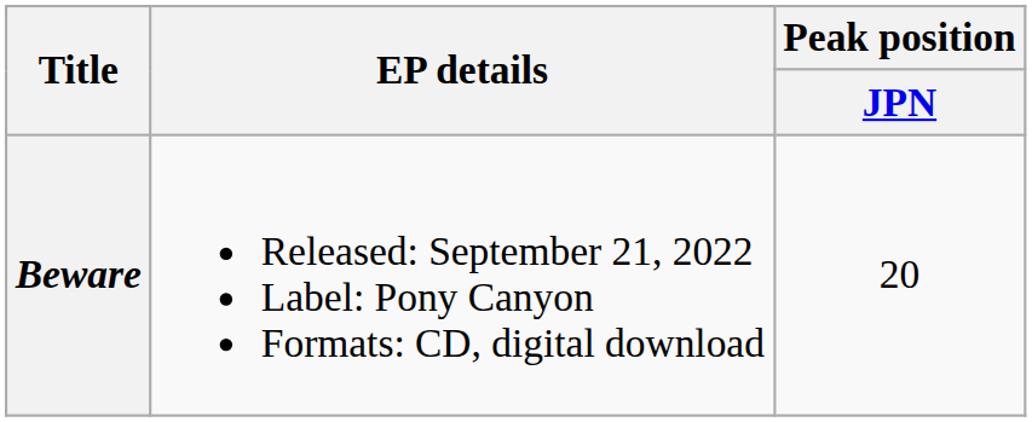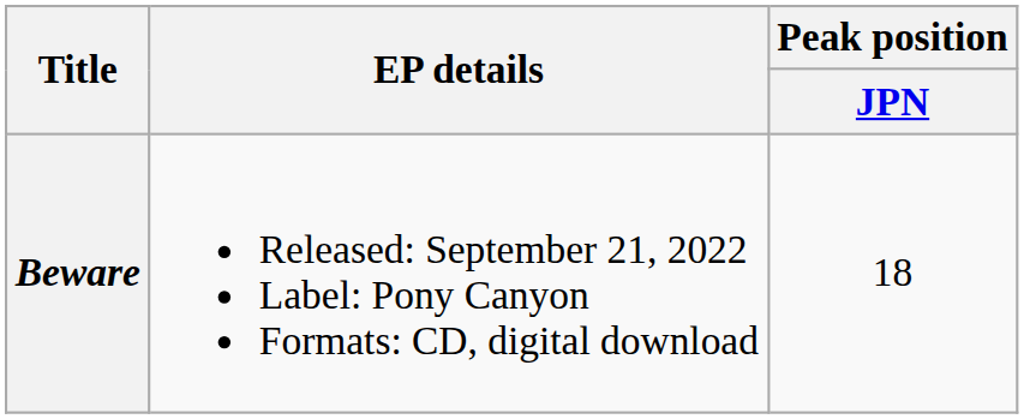 <table class="wikitable plainrowheaders">
 <tr>
 <th scope="col" rowspan="2">Title</th>
 <th scope="col" rowspan="2">EP details</th>
 <th scope="col" colspan="1">Peak position</th>
 </tr>
 <tr>
 <th scope="col"><a href='#'>JPN</a><br></th>
 </tr>
 <tr>
 <th scope="row"><em>Beware</em></th>
 <td><br><ul><li>Released: September 21, 2022</li><li>Label: Pony Canyon</li><li>Formats: CD, digital download</li></ul></td>
-<td align=center>20</td>
+<td align=center>18</td>
 </tr>
 </table>
